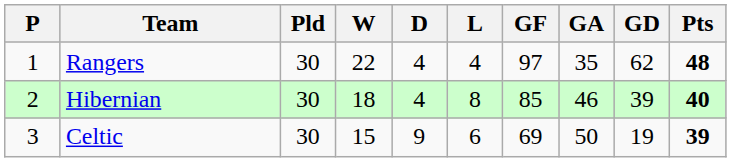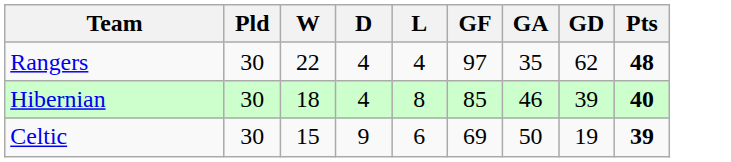 <table class="wikitable" style="text-align: center;">
 <tr>
-<th width=30>P</th>
 <th width=140>Team</th>
 <th width=30>Pld</th>
 <th width=30>W</th>
 <th width=30>D</th>
 <th width=30>L</th>
 <th width=30>GF</th>
 <th width=30>GA</th>
 <th width=30>GD</th>
 <th width=30>Pts</th>
 </tr>
 <tr>
-<td>1</td>
 <td align=left><a href='#'>Rangers</a></td>
 <td>30</td>
 <td>22</td>
 <td>4</td>
 <td>4</td>
 <td>97</td>
 <td>35</td>
 <td>62</td>
 <td><strong>48</strong></td>
 </tr>
 <tr style="background:#ccffcc;">
-<td>2</td>
 <td align=left><a href='#'>Hibernian</a></td>
 <td>30</td>
 <td>18</td>
 <td>4</td>
 <td>8</td>
 <td>85</td>
 <td>46</td>
 <td>39</td>
 <td><strong>40</strong></td>
 </tr>
 <tr>
-<td>3</td>
 <td align=left><a href='#'>Celtic</a></td>
 <td>30</td>
 <td>15</td>
 <td>9</td>
 <td>6</td>
 <td>69</td>
 <td>50</td>
 <td>19</td>
 <td><strong>39</strong></td>
 </tr>
 </table>
